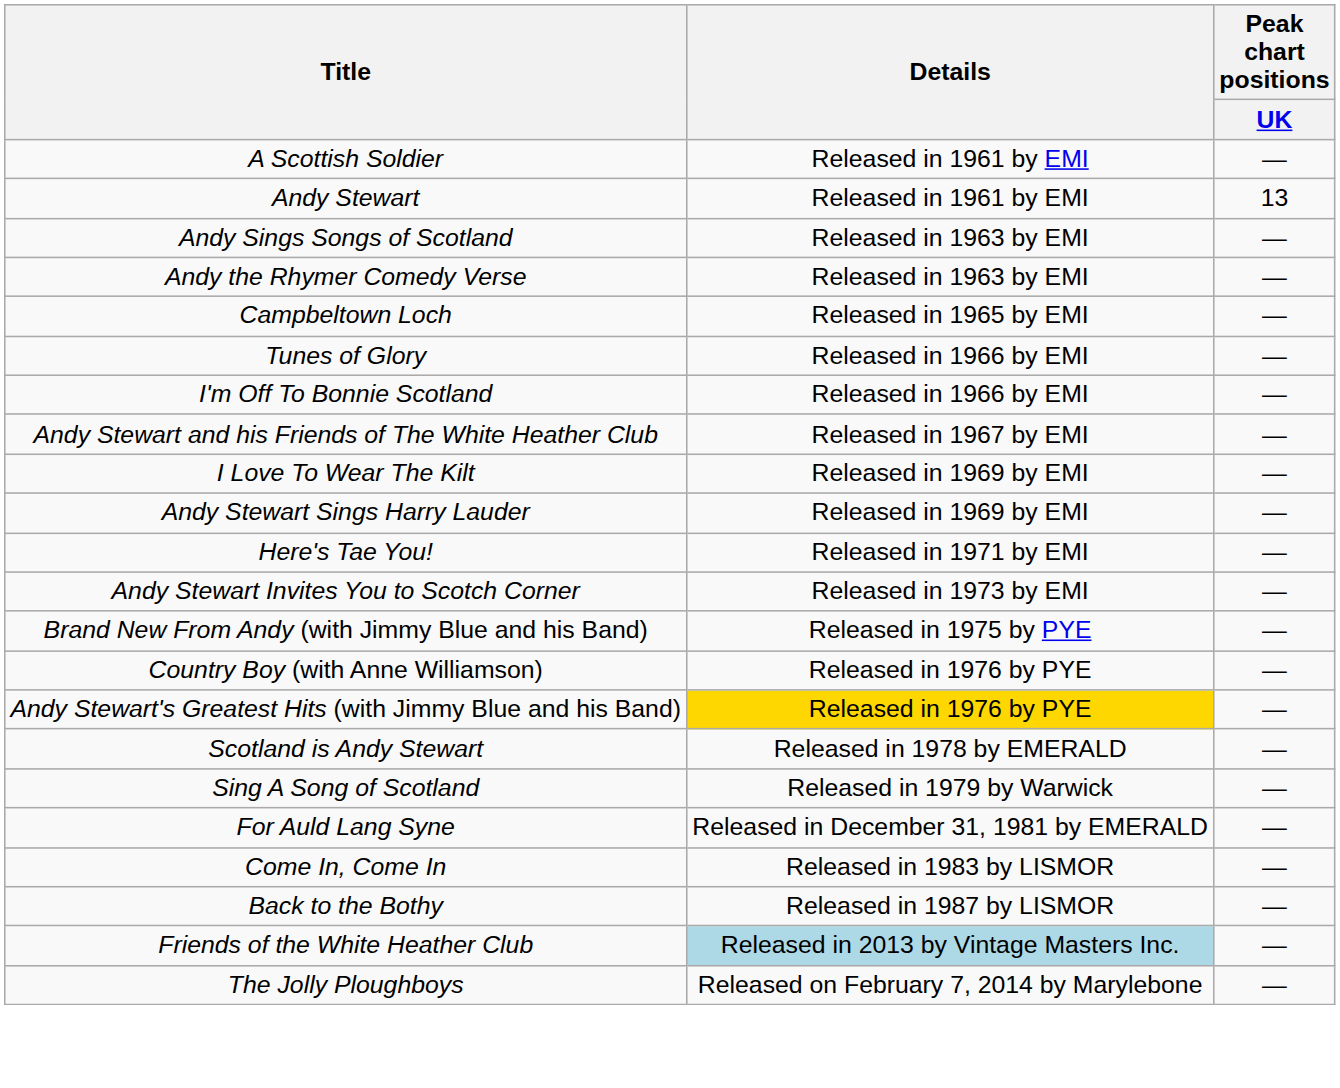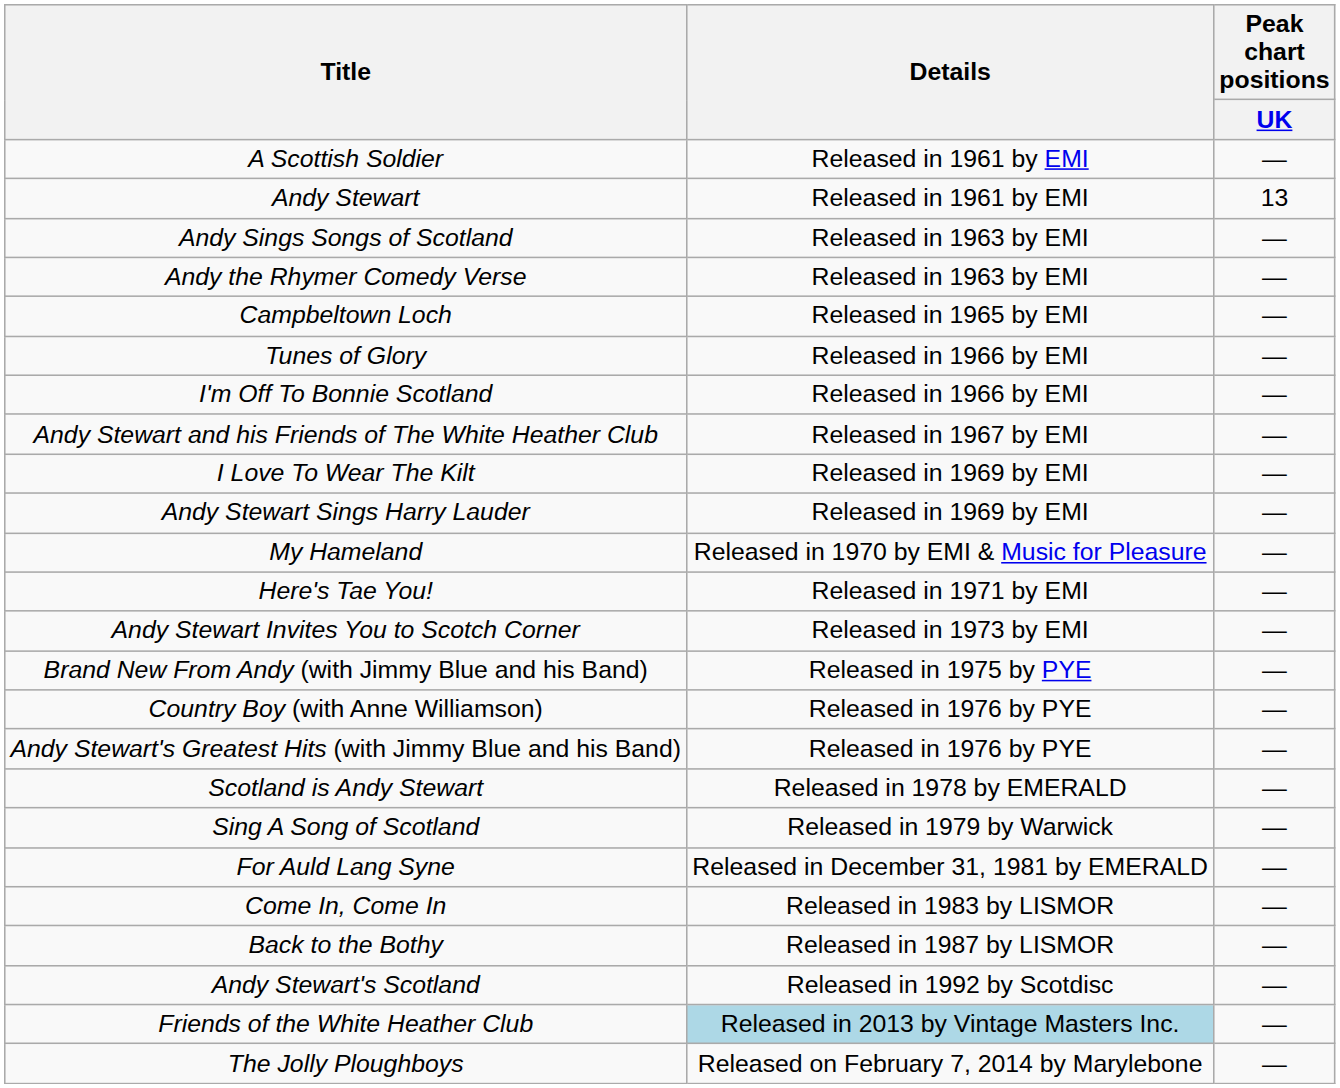 <table class="wikitable">
 <tr>
 <th rowspan="2">Title</th>
 <th rowspan="2">Details</th>
 <th>Peak chart positions</th>
 </tr>
 <tr>
 <th width="45"><a href='#'>UK</a><br></th>
 </tr>
 <tr>
 <td align="center"><em>A Scottish Soldier</em></td>
 <td align="center">Released in 1961 by <a href='#'>EMI</a></td>
 <td align="center">—</td>
 </tr>
 <tr>
 <td align="center"><em>Andy Stewart</em></td>
 <td align="center">Released in 1961 by EMI</td>
 <td align="center">13</td>
 </tr>
 <tr>
 <td align="center"><em>Andy Sings Songs of Scotland</em></td>
 <td align="center">Released in 1963 by EMI</td>
 <td align="center">—</td>
 </tr>
 <tr>
 <td align="center"><em>Andy the Rhymer Comedy Verse</em></td>
 <td align="center">Released in 1963 by EMI</td>
 <td align="center">—</td>
 </tr>
 <tr>
 <td align="center"><em>Campbeltown Loch</em></td>
 <td align="center">Released in 1965 by EMI</td>
 <td align="center">—</td>
 </tr>
 <tr>
 <td align="center"><em>Tunes of Glory</em></td>
 <td align="center">Released in 1966 by EMI</td>
 <td align="center">—</td>
 </tr>
 <tr>
 <td align="center"><em>I'm Off To Bonnie Scotland</em></td>
 <td align="center">Released in 1966 by EMI</td>
 <td align="center">—</td>
 </tr>
 <tr>
 <td align="center"><em>Andy Stewart and his Friends of The White Heather Club</em></td>
 <td align="center">Released in 1967 by EMI</td>
 <td align="center">—</td>
 </tr>
 <tr>
 <td align="center"><em>I Love To Wear The Kilt</em></td>
 <td align="center">Released in 1969 by EMI</td>
 <td align="center">—</td>
 </tr>
 <tr>
 <td align="center"><em>Andy Stewart Sings Harry Lauder</em></td>
 <td align="center">Released in 1969 by EMI</td>
 <td align="center">—</td>
 </tr>
 <tr>
+<td align="center"><em>My Hameland</em></td>
+<td align="center">Released in 1970 by EMI & <a href='#'>Music for Pleasure</a></td>
+<td align="center">—</td>
+</tr>
+<tr>
 <td align="center"><em>Here's Tae You!</em></td>
 <td align="center">Released in 1971 by EMI</td>
 <td align="center">—</td>
 </tr>
 <tr>
 <td align="center"><em>Andy Stewart Invites You to Scotch Corner</em></td>
 <td align="center">Released in 1973 by EMI</td>
 <td align="center">—</td>
 </tr>
 <tr>
 <td align="center"><em>Brand New From Andy</em> (with Jimmy Blue and his Band)</td>
 <td align="center">Released in 1975 by <a href='#'>PYE</a></td>
 <td align="center">—</td>
 </tr>
 <tr>
 <td align="center"><em>Country Boy</em> (with Anne Williamson)</td>
 <td align="center">Released in 1976 by PYE</td>
 <td align="center">—</td>
 </tr>
 <tr>
 <td align="center"><em>Andy Stewart's Greatest Hits</em> (with Jimmy Blue and his Band)</td>
-<td align="center" style="background: gold;">Released in 1976 by PYE</td>
+<td align="center">Released in 1976 by PYE</td>
 <td align="center">—</td>
 </tr>
 <tr>
 <td align="center"><em>Scotland is Andy Stewart</em></td>
 <td align="center">Released in 1978 by EMERALD</td>
 <td align="center">—</td>
 </tr>
 <tr>
 <td align="center"><em>Sing A Song of Scotland</em></td>
 <td align="center">Released in 1979 by Warwick</td>
 <td align="center">—</td>
 </tr>
 <tr>
 <td align="center"><em>For Auld Lang Syne</em></td>
 <td align="center">Released in December 31, 1981 by EMERALD</td>
 <td align="center">—</td>
 </tr>
 <tr>
 <td align="center"><em>Come In, Come In</em></td>
 <td align="center">Released in 1983 by LISMOR</td>
 <td align="center">—</td>
 </tr>
 <tr>
 <td align="center"><em>Back to the Bothy</em></td>
 <td align="center">Released in 1987 by LISMOR</td>
 <td align="center">—</td>
 </tr>
 <tr>
+<td align="center"><em>Andy Stewart's Scotland</em></td>
+<td align="center">Released in 1992 by Scotdisc</td>
+<td align="center">—</td>
+</tr>
+<tr>
 <td align="center"><em>Friends of the White Heather Club</em></td>
 <td align="center" style="background: lightblue;">Released in 2013 by Vintage Masters Inc.</td>
 <td align="center">—</td>
 </tr>
 <tr>
 <td align="center"><em>The Jolly Ploughboys</em></td>
 <td align="center">Released on February 7, 2014 by Marylebone</td>
 <td align="center">—</td>
 </tr>
 </table>
